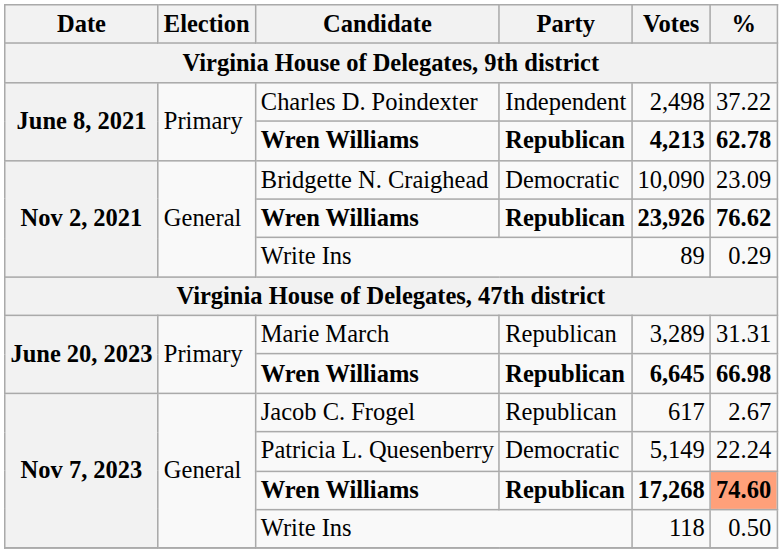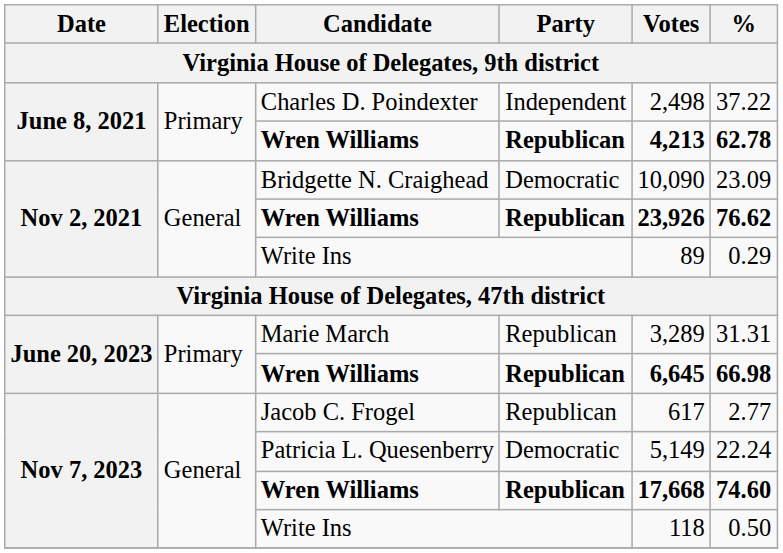 <table class="wikitable">
 <tr>
 <th>Date</th>
 <th>Election</th>
 <th>Candidate</th>
 <th>Party</th>
 <th>Votes</th>
 <th>%</th>
 </tr>
 <tr>
 <th colspan="6"><strong>Virginia House of Delegates, 9th district</strong></th>
 </tr>
 <tr>
 <th rowspan="2">June 8, 2021</th>
 <td rowspan="2">Primary</td>
 <td>Charles D. Poindexter</td>
 <td>Independent</td>
 <td align="right">2,498</td>
 <td align="right">37.22</td>
 </tr>
 <tr>
 <td><strong>Wren Williams</strong></td>
 <td><strong>Republican</strong></td>
 <td align="right"><strong>4,213</strong></td>
 <td align="right"><strong>62.78</strong></td>
 </tr>
 <tr>
 <th rowspan="3">Nov 2, 2021</th>
 <td rowspan="3">General</td>
 <td>Bridgette N. Craighead</td>
 <td>Democratic</td>
 <td align="right">10,090</td>
 <td align="right">23.09</td>
 </tr>
 <tr>
 <td><strong>Wren Williams</strong></td>
 <td><strong>Republican</strong></td>
 <td align="right"><strong>23,926</strong></td>
 <td align="right"><strong>76.62</strong></td>
 </tr>
 <tr>
 <td colspan="2">Write Ins</td>
 <td align="right">89</td>
 <td align="right">0.29</td>
 </tr>
 <tr>
 <th colspan="6"><strong>Virginia House of Delegates, 47th district</strong></th>
 </tr>
 <tr>
 <th rowspan="2">June 20, 2023</th>
 <td rowspan="2">Primary</td>
 <td>Marie March</td>
 <td>Republican</td>
 <td align="right">3,289</td>
 <td align="right">31.31</td>
 </tr>
 <tr>
 <td><strong>Wren Williams</strong></td>
 <td><strong>Republican</strong></td>
 <td align="right"><strong>6,645</strong></td>
 <td align="right"><strong>66.98</strong></td>
 </tr>
 <tr>
 <th rowspan="4">Nov 7, 2023</th>
 <td rowspan="4">General</td>
 <td>Jacob C. Frogel</td>
 <td>Republican</td>
 <td align="right">617</td>
-<td align="right">2.67</td>
+<td align="right">2.77</td>
 </tr>
 <tr>
 <td>Patricia L. Quesenberry</td>
 <td>Democratic</td>
 <td align="right">5,149</td>
 <td align="right">22.24</td>
 </tr>
 <tr>
 <td><strong>Wren Williams</strong></td>
 <td><strong>Republican</strong></td>
-<td align="right"><strong>17,268</strong></td>
-<td align="right" style="background: lightsalmon;"><strong>74.60</strong></td>
+<td align="right"><strong>17,668</strong></td>
+<td align="right"><strong>74.60</strong></td>
 </tr>
 <tr>
 <td colspan="2">Write Ins</td>
 <td align="right">118</td>
 <td align="right">0.50</td>
 </tr>
 <tr>
 </tr>
 </table>
